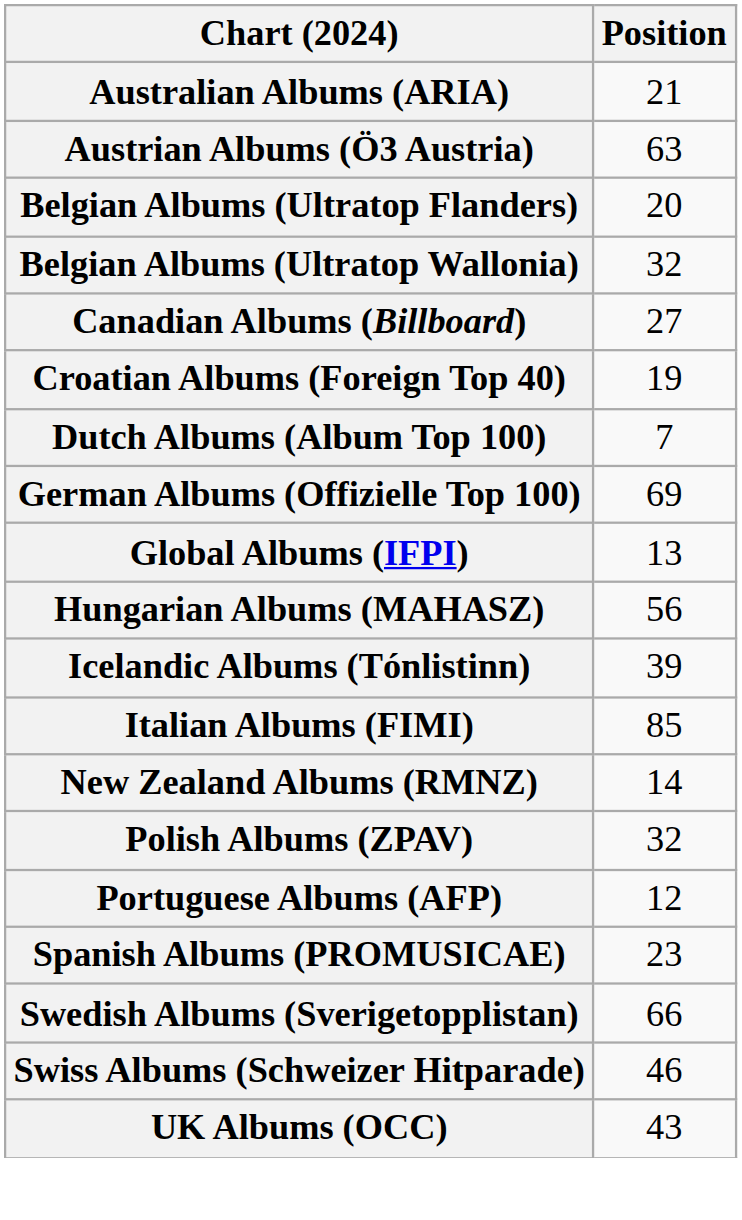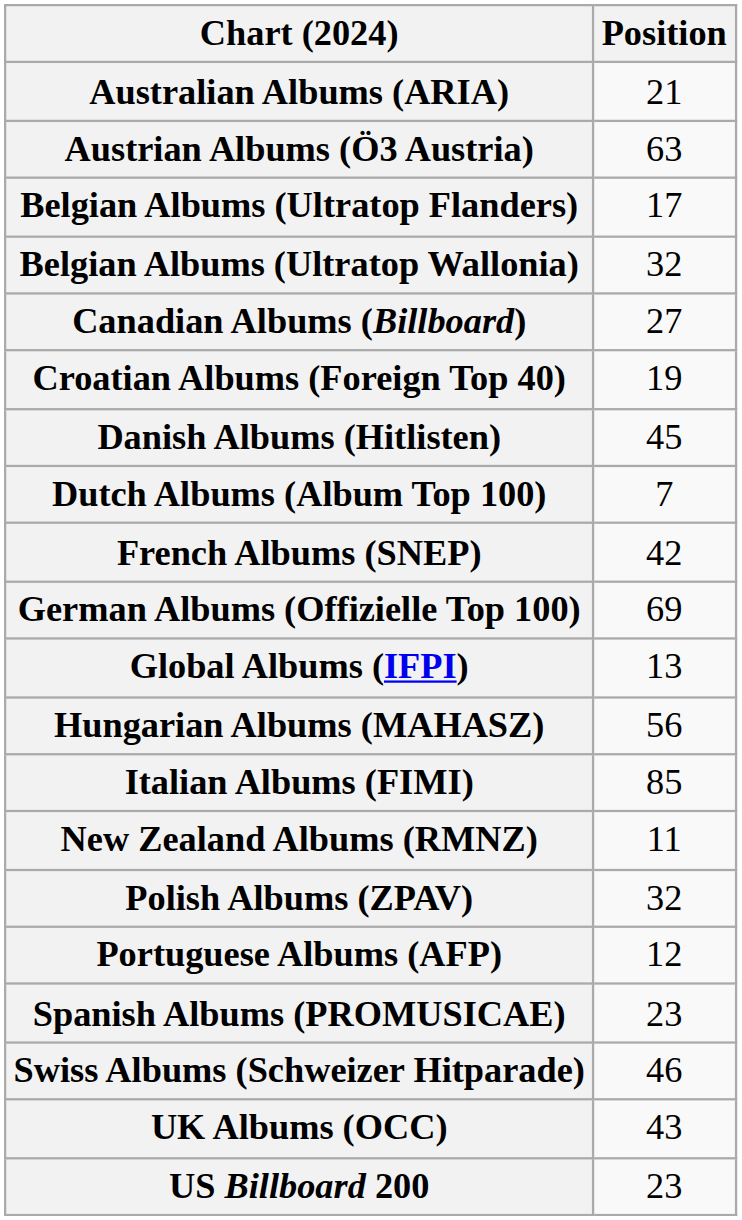 <table class="wikitable sortable plainrowheaders" style="text-align:center">
 <tr>
 <th scope="col">Chart (2024)</th>
 <th scope="col">Position</th>
 </tr>
 <tr>
 <th scope="row">Australian Albums (ARIA)</th>
 <td>21</td>
 </tr>
 <tr>
 <th scope="row">Austrian Albums (Ö3 Austria)</th>
 <td>63</td>
 </tr>
 <tr>
 <th scope="row">Belgian Albums (Ultratop Flanders)</th>
-<td>20</td>
+<td>17</td>
 </tr>
 <tr>
 <th scope="row">Belgian Albums (Ultratop Wallonia)</th>
 <td>32</td>
 </tr>
 <tr>
 <th scope="row">Canadian Albums (<em>Billboard</em>)</th>
 <td>27</td>
 </tr>
 <tr>
 <th scope="row">Croatian Albums (Foreign Top 40)</th>
 <td>19</td>
 </tr>
 <tr>
+<th scope="row">Danish Albums (Hitlisten)</th>
+<td>45</td>
+</tr>
+<tr>
 <th scope="row">Dutch Albums (Album Top 100)</th>
 <td>7</td>
+</tr>
+<tr>
+<th scope="row">French Albums (SNEP)</th>
+<td>42</td>
 </tr>
 <tr>
 <th scope="row">German Albums (Offizielle Top 100)</th>
 <td>69</td>
 </tr>
 <tr>
 <th scope="row">Global Albums (<a href='#'>IFPI</a>)</th>
 <td>13</td>
 </tr>
 <tr>
 <th scope="row">Hungarian Albums (MAHASZ)</th>
 <td>56</td>
 </tr>
 <tr>
-<th scope="row">Icelandic Albums (Tónlistinn)</th>
-<td>39</td>
-</tr>
-<tr>
 <th scope="row">Italian Albums (FIMI)</th>
 <td>85</td>
 </tr>
 <tr>
 <th scope="row">New Zealand Albums (RMNZ)</th>
-<td>14</td>
+<td>11</td>
 </tr>
 <tr>
 <th scope="row">Polish Albums (ZPAV)</th>
 <td>32</td>
 </tr>
 <tr>
 <th scope="row">Portuguese Albums (AFP)</th>
 <td>12</td>
 </tr>
 <tr>
 <th scope="row">Spanish Albums (PROMUSICAE)</th>
 <td>23</td>
 </tr>
 <tr>
-<th scope="row">Swedish Albums (Sverigetopplistan)</th>
-<td>66</td>
-</tr>
-<tr>
 <th scope="row">Swiss Albums (Schweizer Hitparade)</th>
 <td>46</td>
 </tr>
 <tr>
 <th scope="row">UK Albums (OCC)</th>
 <td>43</td>
 </tr>
+<tr>
+<th scope="row">US <em>Billboard</em> 200</th>
+<td>23</td>
+</tr>
 </table>
